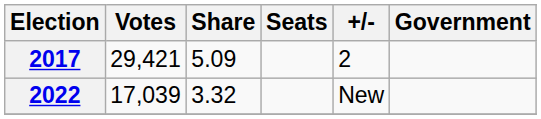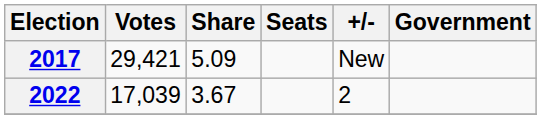 <table class="wikitable">
 <tr>
 <th>Election</th>
 <th>Votes</th>
 <th>Share</th>
 <th>Seats</th>
 <th>+/-</th>
 <th>Government</th>
 </tr>
 <tr>
 <th><a href='#'>2017</a></th>
 <td>29,421</td>
 <td>5.09</td>
 <td></td>
-<td> 2</td>
+<td>New</td>
 <td></td>
 </tr>
 <tr>
 <th><a href='#'>2022</a></th>
 <td>17,039</td>
-<td>3.32</td>
+<td>3.67</td>
 <td></td>
-<td>New</td>
+<td> 2</td>
 <td></td>
 </tr>
 <tr>
 </tr>
 </table>
